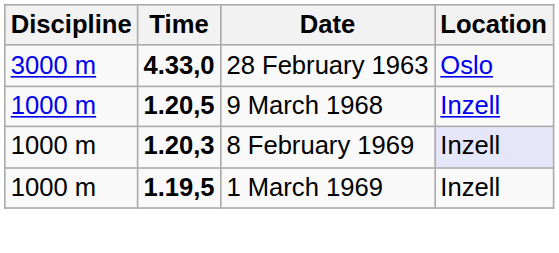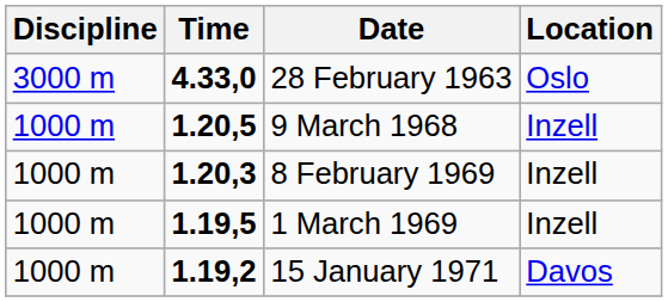 <table class='wikitable'>
 <tr>
 <th>Discipline</th>
 <th>Time</th>
 <th>Date</th>
 <th>Location</th>
 </tr>
 <tr>
 <td><a href='#'>3000 m</a></td>
 <td><strong>4.33,0</strong></td>
 <td>28 February 1963</td>
 <td align=left><a href='#'>Oslo</a></td>
 </tr>
 <tr>
 <td><a href='#'>1000 m</a></td>
 <td><strong>1.20,5</strong></td>
 <td>9 March 1968</td>
 <td align=left><a href='#'>Inzell</a></td>
 </tr>
 <tr>
 <td>1000 m</td>
 <td><strong>1.20,3</strong></td>
 <td>8 February 1969</td>
-<td align=left style="background: lavender;">Inzell</td>
+<td align=left>Inzell</td>
 </tr>
 <tr>
 <td>1000 m</td>
 <td><strong>1.19,5</strong></td>
 <td>1 March 1969</td>
 <td align=left>Inzell</td>
 </tr>
+<tr>
+<td>1000 m</td>
+<td><strong>1.19,2</strong></td>
+<td>15 January 1971</td>
+<td align=left><a href='#'>Davos</a></td>
+</tr>
 </table>
